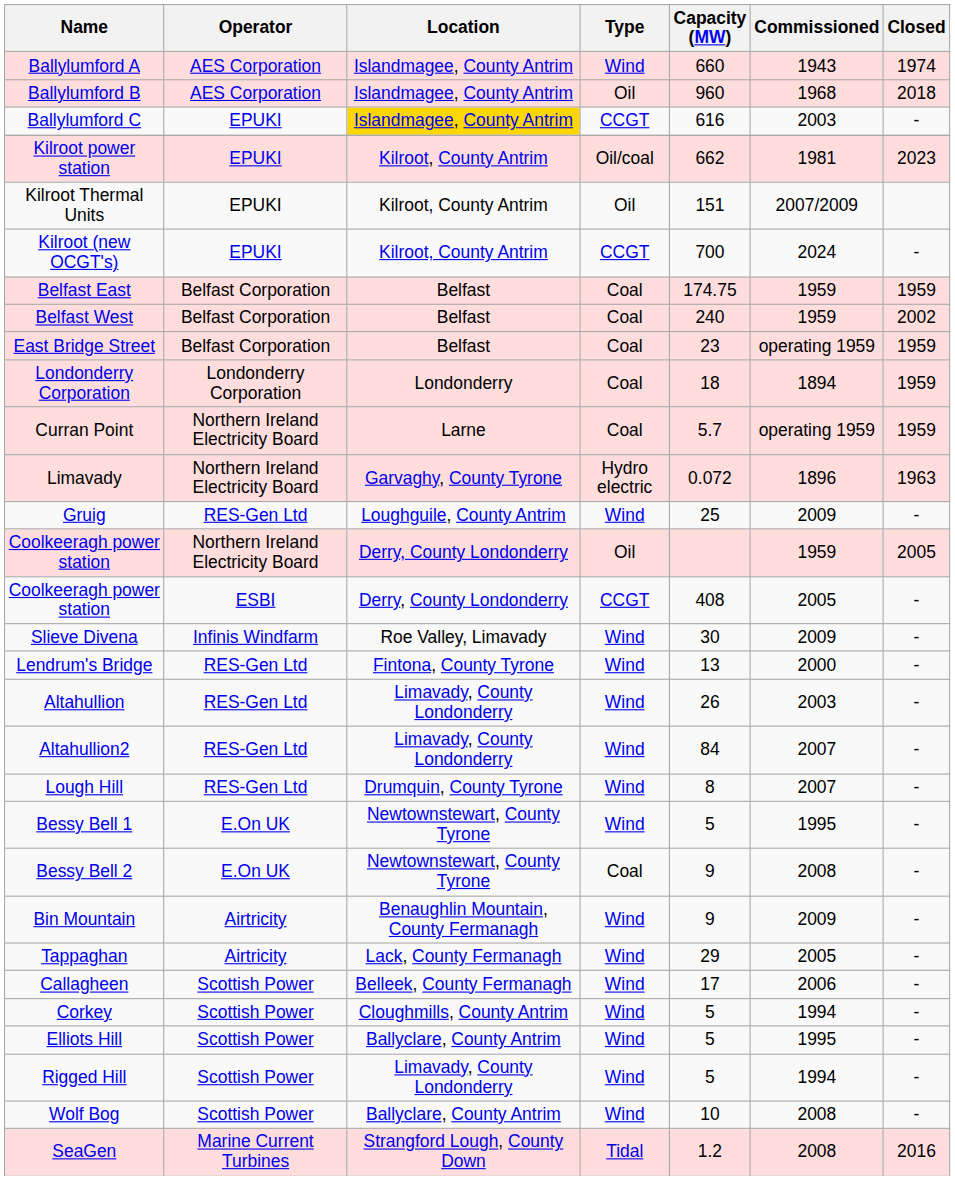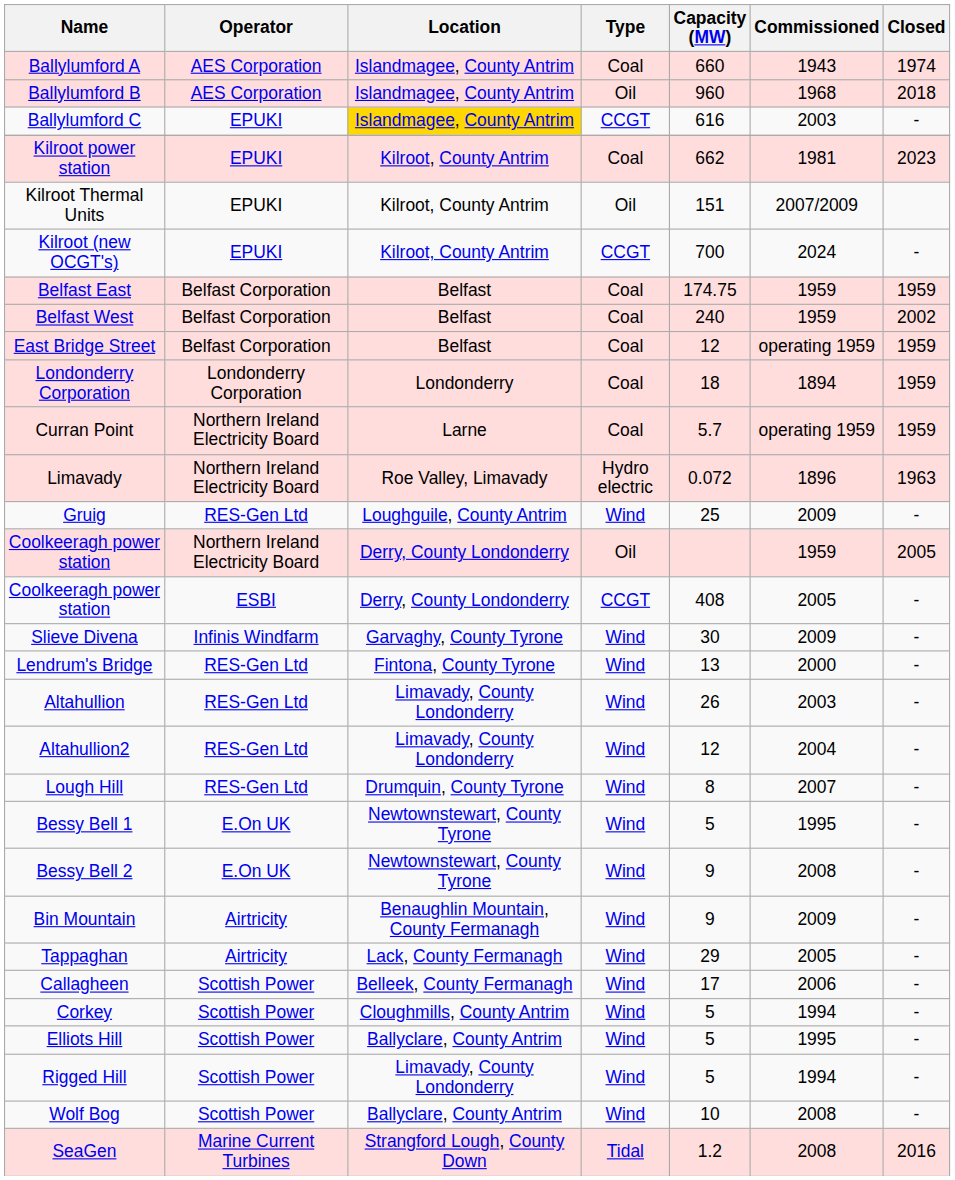 <table class="wikitable sortable" style="text-align:center;">
 <tr>
 <th>Name</th>
 <th>Operator</th>
 <th class="unsortable">Location</th>
 <th>Type</th>
 <th>Capacity<br>(<a href='#'>MW</a>)</th>
 <th>Commissioned</th>
 <th>Closed</th>
 </tr>
 <tr style="background: #FFDDDD">
 <td><a href='#'>Ballylumford A</a></td>
 <td><a href='#'>AES Corporation</a></td>
 <td><a href='#'>Islandmagee</a>, <a href='#'>County Antrim</a></td>
-<td><a href='#'>Wind</a></td>
+<td>Coal</td>
 <td>660</td>
 <td>1943</td>
 <td>1974</td>
 </tr>
 <tr style="background: #FFDDDD">
 <td><a href='#'>Ballylumford B</a></td>
 <td><a href='#'>AES Corporation</a></td>
 <td><a href='#'>Islandmagee</a>, <a href='#'>County Antrim</a></td>
 <td>Oil</td>
 <td>960</td>
 <td>1968</td>
 <td>2018</td>
 </tr>
 <tr>
 <td><a href='#'>Ballylumford C</a></td>
 <td><a href='#'>EPUKI</a></td>
 <td style="background: gold;"><a href='#'>Islandmagee</a>, <a href='#'>County Antrim</a></td>
 <td><a href='#'>CCGT</a></td>
 <td>616</td>
 <td>2003</td>
 <td>-</td>
 </tr>
 <tr>
 </tr>
 <tr style="background: #FFDDDD">
 <td><a href='#'>Kilroot power station</a></td>
 <td><a href='#'>EPUKI</a></td>
 <td><a href='#'>Kilroot</a>, <a href='#'>County Antrim</a></td>
-<td>Oil/coal</td>
+<td>Coal</td>
 <td>662</td>
 <td>1981</td>
 <td>2023</td>
 </tr>
 <tr>
 <td>Kilroot Thermal Units</td>
 <td>EPUKI</td>
 <td>Kilroot, County Antrim</td>
 <td>Oil</td>
 <td>151</td>
 <td>2007/2009</td>
 <td></td>
 </tr>
 <tr>
 <td><a href='#'>Kilroot (new OCGT's)</a></td>
 <td><a href='#'>EPUKI</a></td>
 <td><a href='#'>Kilroot, County Antrim</a></td>
 <td><a href='#'>CCGT</a></td>
 <td>700</td>
 <td>2024</td>
 <td>-</td>
 </tr>
 <tr style="background: #FFDDDD">
 <td><a href='#'>Belfast East</a></td>
 <td>Belfast Corporation</td>
 <td>Belfast</td>
 <td>Coal</td>
 <td>174.75</td>
 <td>1959</td>
 <td>1959</td>
 </tr>
 <tr style="background: #FFDDDD">
 <td><a href='#'>Belfast West</a></td>
 <td>Belfast Corporation</td>
 <td>Belfast</td>
 <td>Coal</td>
 <td>240</td>
 <td>1959</td>
 <td>2002</td>
 </tr>
 <tr style="background: #FFDDDD">
 <td><a href='#'>East Bridge Street</a></td>
 <td>Belfast Corporation</td>
 <td>Belfast</td>
 <td>Coal</td>
-<td>23</td>
+<td>12</td>
 <td>operating 1959</td>
 <td>1959</td>
 </tr>
 <tr style="background: #FFDDDD">
 <td><a href='#'>Londonderry Corporation</a></td>
 <td>Londonderry Corporation</td>
 <td>Londonderry</td>
 <td>Coal</td>
 <td>18</td>
 <td>1894</td>
 <td>1959</td>
 </tr>
 <tr style="background: #FFDDDD">
 <td>Curran Point</td>
 <td>Northern Ireland Electricity Board</td>
 <td>Larne</td>
 <td>Coal</td>
 <td>5.7</td>
 <td>operating 1959</td>
 <td>1959</td>
 </tr>
 <tr style="background: #FFDDDD">
 <td>Limavady</td>
 <td>Northern Ireland Electricity Board</td>
-<td><a href='#'>Garvaghy</a>, <a href='#'>County Tyrone</a></td>
+<td>Roe Valley, Limavady</td>
 <td>Hydro electric</td>
 <td>0.072</td>
 <td>1896</td>
 <td>1963</td>
 </tr>
 <tr>
 <td><a href='#'>Gruig</a></td>
 <td><a href='#'>RES-Gen Ltd</a></td>
 <td><a href='#'>Loughguile</a>, <a href='#'>County Antrim</a></td>
 <td><a href='#'>Wind</a></td>
 <td>25</td>
 <td>2009</td>
 <td>-</td>
 </tr>
 <tr style="background: #FFDDDD">
 <td><a href='#'>Coolkeeragh power station</a></td>
 <td>Northern Ireland Electricity Board</td>
 <td><a href='#'>Derry, County Londonderry</a></td>
 <td>Oil</td>
 <td></td>
 <td>1959</td>
 <td>2005</td>
 </tr>
 <tr>
 <td><a href='#'>Coolkeeragh power station</a></td>
 <td><a href='#'>ESBI</a></td>
 <td><a href='#'>Derry</a>, <a href='#'>County Londonderry</a></td>
 <td><a href='#'>CCGT</a></td>
 <td>408</td>
 <td>2005</td>
 <td>-</td>
 </tr>
 <tr>
 <td><a href='#'>Slieve Divena</a></td>
 <td><a href='#'>Infinis Windfarm</a></td>
-<td>Roe Valley, Limavady</td>
+<td><a href='#'>Garvaghy</a>, <a href='#'>County Tyrone</a></td>
 <td><a href='#'>Wind</a></td>
 <td>30</td>
 <td>2009</td>
 <td>-</td>
 </tr>
 <tr>
 <td><a href='#'>Lendrum's Bridge</a></td>
 <td><a href='#'>RES-Gen Ltd</a></td>
 <td><a href='#'>Fintona</a>, <a href='#'>County Tyrone</a></td>
 <td><a href='#'>Wind</a></td>
 <td>13</td>
 <td>2000</td>
 <td>-</td>
 </tr>
 <tr>
 <td><a href='#'>Altahullion</a></td>
 <td><a href='#'>RES-Gen Ltd</a></td>
 <td><a href='#'>Limavady</a>, <a href='#'>County Londonderry</a></td>
 <td><a href='#'>Wind</a></td>
 <td>26</td>
 <td>2003</td>
 <td>-</td>
 </tr>
 <tr>
 <td><a href='#'>Altahullion2</a></td>
 <td><a href='#'>RES-Gen Ltd</a></td>
 <td><a href='#'>Limavady</a>, <a href='#'>County Londonderry</a></td>
 <td><a href='#'>Wind</a></td>
-<td>84</td>
-<td>2007</td>
+<td>12</td>
+<td>2004</td>
 <td>-</td>
 </tr>
 <tr>
 <td><a href='#'>Lough Hill</a></td>
 <td><a href='#'>RES-Gen Ltd</a></td>
 <td><a href='#'>Drumquin</a>, <a href='#'>County Tyrone</a></td>
 <td><a href='#'>Wind</a></td>
 <td>8</td>
 <td>2007</td>
 <td>-</td>
 </tr>
 <tr>
 <td><a href='#'>Bessy Bell 1</a></td>
 <td><a href='#'>E.On UK</a></td>
 <td><a href='#'>Newtownstewart</a>, <a href='#'>County Tyrone</a></td>
 <td><a href='#'>Wind</a></td>
 <td>5</td>
 <td>1995</td>
 <td>-</td>
 </tr>
 <tr>
 <td><a href='#'>Bessy Bell 2</a></td>
 <td><a href='#'>E.On UK</a></td>
 <td><a href='#'>Newtownstewart</a>, <a href='#'>County Tyrone</a></td>
-<td>Coal</td>
+<td><a href='#'>Wind</a></td>
 <td>9</td>
 <td>2008</td>
 <td>-</td>
 </tr>
 <tr>
 <td><a href='#'>Bin Mountain</a></td>
 <td><a href='#'>Airtricity</a></td>
 <td><a href='#'>Benaughlin Mountain</a>, <a href='#'>County Fermanagh</a></td>
 <td><a href='#'>Wind</a></td>
 <td>9</td>
 <td>2009</td>
 <td>-</td>
 </tr>
 <tr>
 <td><a href='#'>Tappaghan</a></td>
 <td><a href='#'>Airtricity</a></td>
 <td><a href='#'>Lack</a>, <a href='#'>County Fermanagh</a></td>
 <td><a href='#'>Wind</a></td>
 <td>29</td>
 <td>2005</td>
 <td>-</td>
 </tr>
 <tr>
 <td><a href='#'>Callagheen</a></td>
 <td><a href='#'>Scottish Power</a></td>
 <td><a href='#'>Belleek</a>, <a href='#'>County Fermanagh</a></td>
 <td><a href='#'>Wind</a></td>
 <td>17</td>
 <td>2006</td>
 <td>-</td>
 </tr>
 <tr>
 <td><a href='#'>Corkey</a></td>
 <td><a href='#'>Scottish Power</a></td>
 <td><a href='#'>Cloughmills</a>, <a href='#'>County Antrim</a></td>
 <td><a href='#'>Wind</a></td>
 <td>5</td>
 <td>1994</td>
 <td>-</td>
 </tr>
 <tr>
 <td><a href='#'>Elliots Hill</a></td>
 <td><a href='#'>Scottish Power</a></td>
 <td><a href='#'>Ballyclare</a>, <a href='#'>County Antrim</a></td>
 <td><a href='#'>Wind</a></td>
 <td>5</td>
 <td>1995</td>
 <td>-</td>
 </tr>
 <tr>
 <td><a href='#'>Rigged Hill</a></td>
 <td><a href='#'>Scottish Power</a></td>
 <td><a href='#'>Limavady</a>, <a href='#'>County Londonderry</a></td>
 <td><a href='#'>Wind</a></td>
 <td>5</td>
 <td>1994</td>
 <td>-</td>
 </tr>
 <tr>
 <td><a href='#'>Wolf Bog</a></td>
 <td><a href='#'>Scottish Power</a></td>
 <td><a href='#'>Ballyclare</a>, <a href='#'>County Antrim</a></td>
 <td><a href='#'>Wind</a></td>
 <td>10</td>
 <td>2008</td>
 <td>-</td>
 </tr>
 <tr style="background: #FFDDDD">
 <td><a href='#'>SeaGen</a></td>
 <td><a href='#'>Marine Current Turbines</a></td>
 <td><a href='#'>Strangford Lough</a>, <a href='#'>County Down</a></td>
 <td><a href='#'>Tidal</a></td>
 <td>1.2</td>
 <td>2008</td>
 <td>2016</td>
 </tr>
 </table>
